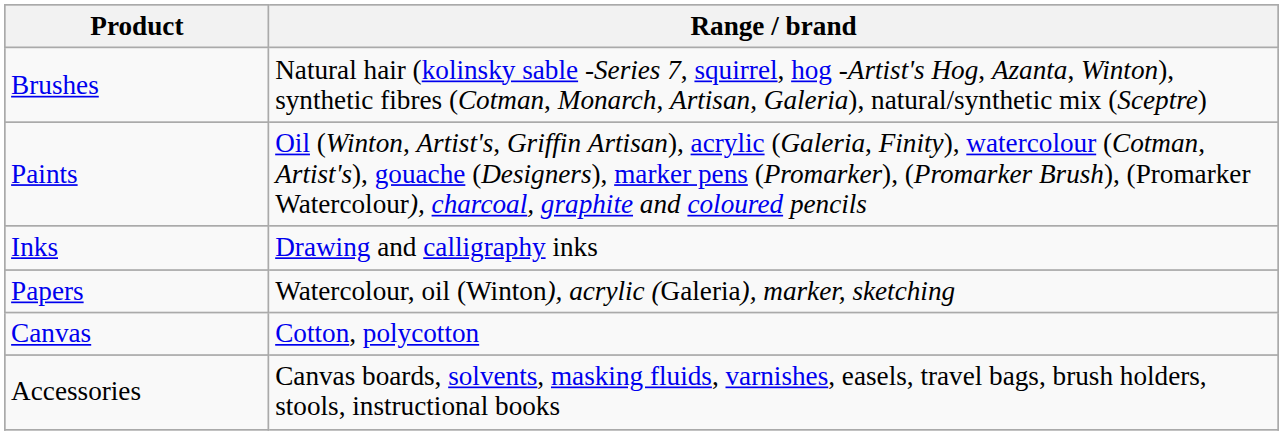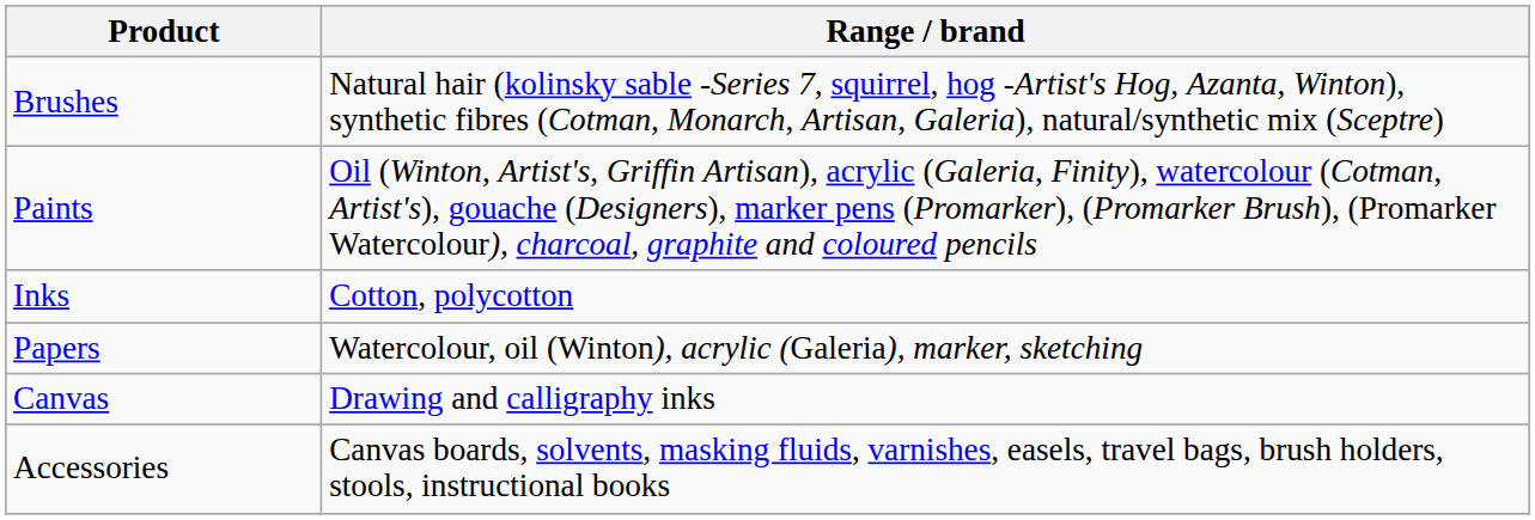 <table class="wikitable sortable" width=750px>
 <tr>
 <th width=150px>Product</th>
 <th width=600px>Range / brand</th>
 </tr>
 <tr>
 <td><a href='#'>Brushes</a></td>
 <td>Natural hair (<a href='#'>kolinsky sable</a> -<em>Series 7</em>, <a href='#'>squirrel</a>, <a href='#'>hog</a> -<em>Artist's Hog</em>, <em>Azanta</em>, <em>Winton</em>), synthetic fibres (<em>Cotman</em>, <em>Monarch</em>, <em>Artisan</em>, <em>Galeria</em>), natural/synthetic mix (<em>Sceptre</em>)</td>
 </tr>
 <tr>
 <td><a href='#'>Paints</a></td>
 <td><a href='#'>Oil</a> (<em>Winton</em>, <em>Artist's</em>, <em>Griffin</em> <em>Artisan</em>), <a href='#'>acrylic</a> (<em>Galeria</em>, <em>Finity</em>), <a href='#'>watercolour</a> (<em>Cotman</em>, <em>Artist's</em>), <a href='#'>gouache</a> (<em>Designers</em>), <a href='#'>marker pens</a> (<em>Promarker</em>), (<em>Promarker Brush</em>), (Promarker Watercolour<em>), <a href='#'>charcoal</a>, <a href='#'>graphite</a> and <a href='#'>coloured</a> pencils</td>
 </tr>
 <tr>
 <td><a href='#'>Inks</a></td>
-<td><a href='#'>Drawing</a> and <a href='#'>calligraphy</a> inks</td>
+<td><a href='#'>Cotton</a>, <a href='#'>polycotton</a></td>
 </tr>
 <tr>
 <td><a href='#'>Papers</a></td>
 <td>Watercolour, oil (</em>Winton<em>), acrylic (</em>Galeria<em>), marker, sketching</td>
 </tr>
 <tr>
 <td><a href='#'>Canvas</a></td>
-<td><a href='#'>Cotton</a>, <a href='#'>polycotton</a></td>
+<td><a href='#'>Drawing</a> and <a href='#'>calligraphy</a> inks</td>
 </tr>
 <tr>
 <td>Accessories</td>
 <td>Canvas boards, <a href='#'>solvents</a>, <a href='#'>masking fluids</a>, <a href='#'>varnishes</a>, easels, travel bags, brush holders, stools, instructional books</td>
 </tr>
 </table>
